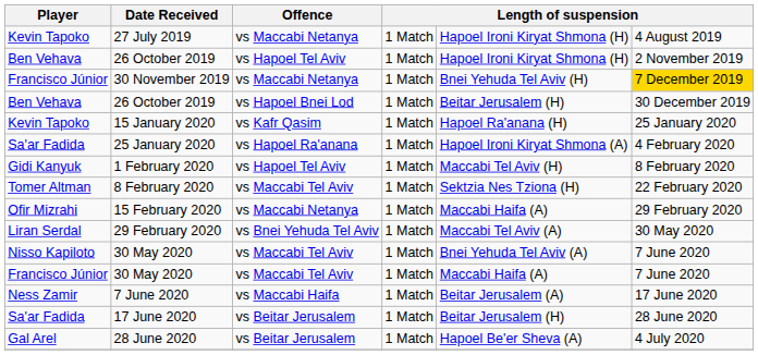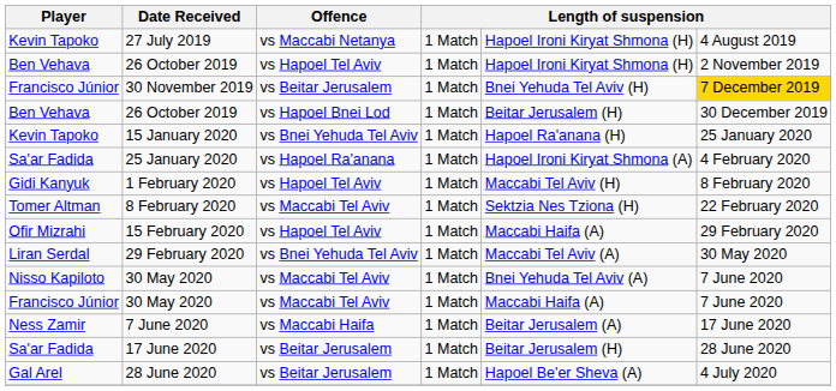 <table class="wikitable">
 <tr>
 <th>Player</th>
 <th>Date Received</th>
 <th>Offence</th>
 <th colspan="4">Length of suspension</th>
 </tr>
 <tr>
 <td><a href='#'>Kevin Tapoko</a></td>
 <td>27 July 2019</td>
 <td> vs <a href='#'>Maccabi Netanya</a></td>
 <td>1 Match</td>
 <td><a href='#'>Hapoel Ironi Kiryat Shmona</a> (H)</td>
 <td>4 August 2019</td>
 </tr>
 <tr>
 <td><a href='#'>Ben Vehava</a></td>
 <td>26 October 2019</td>
 <td> vs <a href='#'>Hapoel Tel Aviv</a></td>
 <td>1 Match</td>
 <td><a href='#'>Hapoel Ironi Kiryat Shmona</a> (H)</td>
 <td>2 November 2019</td>
 </tr>
 <tr>
 <td><a href='#'>Francisco Júnior</a></td>
 <td>30 November 2019</td>
-<td> vs <a href='#'>Maccabi Netanya</a></td>
+<td> vs <a href='#'>Beitar Jerusalem</a></td>
 <td>1 Match</td>
 <td><a href='#'>Bnei Yehuda Tel Aviv</a> (H)</td>
 <td style="background: gold;">7 December 2019</td>
 </tr>
 <tr>
 <td><a href='#'>Ben Vehava</a></td>
 <td>26 October 2019</td>
 <td> vs <a href='#'>Hapoel Bnei Lod</a></td>
 <td>1 Match</td>
 <td><a href='#'>Beitar Jerusalem</a> (H)</td>
 <td>30 December 2019</td>
 </tr>
 <tr>
 <td><a href='#'>Kevin Tapoko</a></td>
 <td>15 January 2020</td>
-<td> vs <a href='#'>Kafr Qasim</a></td>
+<td> vs <a href='#'>Bnei Yehuda Tel Aviv</a></td>
 <td>1 Match</td>
 <td><a href='#'>Hapoel Ra'anana</a> (H)</td>
 <td>25 January 2020</td>
 </tr>
 <tr>
 <td><a href='#'>Sa'ar Fadida</a></td>
 <td>25 January 2020</td>
 <td> vs <a href='#'>Hapoel Ra'anana</a></td>
 <td>1 Match</td>
 <td><a href='#'>Hapoel Ironi Kiryat Shmona</a> (A)</td>
 <td>4 February 2020</td>
 </tr>
 <tr>
 <td><a href='#'>Gidi Kanyuk</a></td>
 <td>1 February 2020</td>
 <td> vs <a href='#'>Hapoel Tel Aviv</a></td>
 <td>1 Match</td>
 <td><a href='#'>Maccabi Tel Aviv</a> (H)</td>
 <td>8 February 2020</td>
 </tr>
 <tr>
 <td><a href='#'>Tomer Altman</a></td>
 <td>8 February 2020</td>
 <td> vs <a href='#'>Maccabi Tel Aviv</a></td>
 <td>1 Match</td>
 <td><a href='#'>Sektzia Nes Tziona</a> (H)</td>
 <td>22 February 2020</td>
 </tr>
 <tr>
 <td><a href='#'>Ofir Mizrahi</a></td>
 <td>15 February 2020</td>
-<td> vs <a href='#'>Maccabi Netanya</a></td>
+<td> vs <a href='#'>Hapoel Tel Aviv</a></td>
 <td>1 Match</td>
 <td><a href='#'>Maccabi Haifa</a> (A)</td>
 <td>29 February 2020</td>
 </tr>
 <tr>
 <td><a href='#'>Liran Serdal</a></td>
 <td>29 February 2020</td>
 <td> vs <a href='#'>Bnei Yehuda Tel Aviv</a></td>
 <td>1 Match</td>
 <td><a href='#'>Maccabi Tel Aviv</a> (A)</td>
 <td>30 May 2020</td>
 </tr>
 <tr>
 <td><a href='#'>Nisso Kapiloto</a></td>
 <td>30 May 2020</td>
 <td> vs <a href='#'>Maccabi Tel Aviv</a></td>
 <td>1 Match</td>
 <td><a href='#'>Bnei Yehuda Tel Aviv</a> (A)</td>
 <td>7 June 2020</td>
 </tr>
 <tr>
 <td><a href='#'>Francisco Júnior</a></td>
 <td>30 May 2020</td>
 <td> vs <a href='#'>Maccabi Tel Aviv</a></td>
 <td>1 Match</td>
 <td><a href='#'>Maccabi Haifa</a> (A)</td>
 <td>7 June 2020</td>
 </tr>
 <tr>
 <td><a href='#'>Ness Zamir</a></td>
 <td>7 June 2020</td>
 <td> vs <a href='#'>Maccabi Haifa</a></td>
 <td>1 Match</td>
 <td><a href='#'>Beitar Jerusalem</a> (A)</td>
 <td>17 June 2020</td>
 </tr>
 <tr>
 <td><a href='#'>Sa'ar Fadida</a></td>
 <td>17 June 2020</td>
 <td> vs <a href='#'>Beitar Jerusalem</a></td>
 <td>1 Match</td>
 <td><a href='#'>Beitar Jerusalem</a> (H)</td>
 <td>28 June 2020</td>
 </tr>
 <tr>
 <td><a href='#'>Gal Arel</a></td>
 <td>28 June 2020</td>
 <td> vs <a href='#'>Beitar Jerusalem</a></td>
 <td>1 Match</td>
 <td><a href='#'>Hapoel Be'er Sheva</a> (A)</td>
 <td>4 July 2020</td>
 </tr>
 <tr>
 </tr>
 </table>
